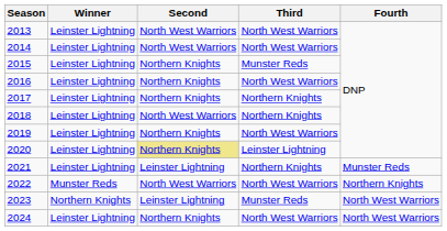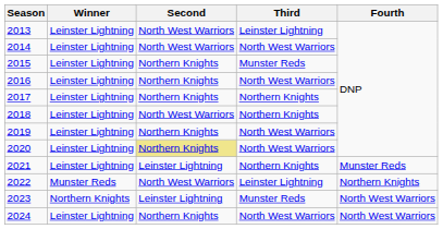 <table class="wikitable">
 <tr style="background:#efefef;">
 <th>Season</th>
 <th>Winner</th>
 <th>Second</th>
 <th>Third</th>
 <th>Fourth</th>
 </tr>
 <tr>
 <td><a href='#'>2013</a></td>
 <td><a href='#'>Leinster Lightning</a></td>
 <td><a href='#'>North West Warriors</a></td>
-<td><a href='#'>North West Warriors</a></td>
+<td><a href='#'>Leinster Lightning</a></td>
 <td rowspan="8">DNP</td>
 </tr>
 <tr>
 <td><a href='#'>2014</a></td>
 <td><a href='#'>Leinster Lightning</a></td>
 <td><a href='#'>North West Warriors</a></td>
 <td><a href='#'>North West Warriors</a></td>
 </tr>
 <tr>
 <td><a href='#'>2015</a></td>
 <td><a href='#'>Leinster Lightning</a></td>
 <td><a href='#'>Northern Knights</a></td>
 <td><a href='#'>Munster Reds</a></td>
 </tr>
 <tr>
 <td><a href='#'>2016</a></td>
 <td><a href='#'>Leinster Lightning</a></td>
 <td><a href='#'>Northern Knights</a></td>
 <td><a href='#'>North West Warriors</a></td>
 </tr>
 <tr>
 <td><a href='#'>2017</a></td>
 <td><a href='#'>Leinster Lightning</a></td>
 <td><a href='#'>Northern Knights</a></td>
 <td><a href='#'>Northern Knights</a></td>
 </tr>
 <tr>
 <td><a href='#'>2018</a></td>
 <td><a href='#'>Leinster Lightning</a></td>
 <td><a href='#'>North West Warriors</a></td>
 <td><a href='#'>Northern Knights</a></td>
 </tr>
 <tr>
 <td><a href='#'>2019</a></td>
 <td><a href='#'>Leinster Lightning</a></td>
 <td><a href='#'>Northern Knights</a></td>
 <td><a href='#'>North West Warriors</a></td>
 </tr>
 <tr>
 <td><a href='#'>2020</a></td>
 <td><a href='#'>Leinster Lightning</a></td>
 <td style="background: khaki;"><a href='#'>Northern Knights</a></td>
-<td><a href='#'>Leinster Lightning</a></td>
+<td><a href='#'>North West Warriors</a></td>
 </tr>
 <tr>
 <td><a href='#'>2021</a></td>
 <td><a href='#'>Leinster Lightning</a></td>
 <td><a href='#'>Leinster Lightning</a></td>
 <td><a href='#'>Northern Knights</a></td>
 <td><a href='#'>Munster Reds</a></td>
 </tr>
 <tr>
 <td><a href='#'>2022</a></td>
 <td><a href='#'>Munster Reds</a></td>
 <td><a href='#'>North West Warriors</a></td>
-<td><a href='#'>North West Warriors</a></td>
+<td><a href='#'>Leinster Lightning</a></td>
 <td><a href='#'>Northern Knights</a></td>
 </tr>
 <tr>
 <td><a href='#'>2023</a></td>
 <td><a href='#'>Northern Knights</a></td>
 <td><a href='#'>Leinster Lightning</a></td>
 <td><a href='#'>Munster Reds</a></td>
 <td><a href='#'>North West Warriors</a></td>
 </tr>
 <tr>
 <td><a href='#'>2024</a></td>
 <td><a href='#'>Leinster Lightning</a></td>
 <td><a href='#'>Northern Knights</a></td>
 <td><a href='#'>North West Warriors</a></td>
 <td><a href='#'>North West Warriors</a></td>
 </tr>
 </table>
